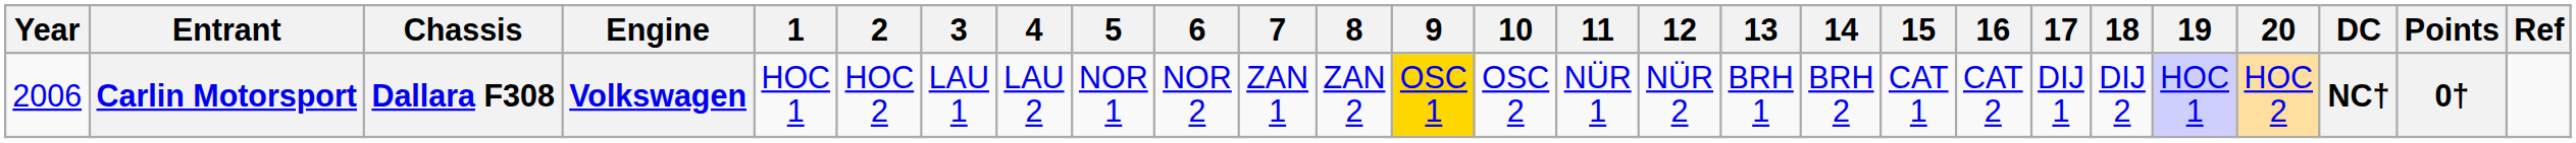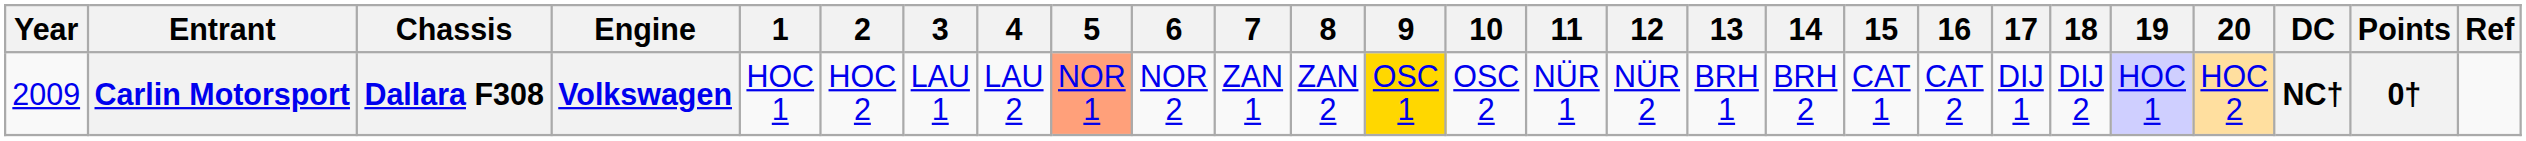 <table class="wikitable" style="text-align:center; font-size:85%">
 <tr>
 <th>Year</th>
 <th>Entrant</th>
 <th>Chassis</th>
 <th>Engine</th>
 <th>1</th>
 <th>2</th>
 <th>3</th>
 <th>4</th>
 <th>5</th>
 <th>6</th>
 <th>7</th>
 <th>8</th>
 <th>9</th>
 <th>10</th>
 <th>11</th>
 <th>12</th>
 <th>13</th>
 <th>14</th>
 <th>15</th>
 <th>16</th>
 <th>17</th>
 <th>18</th>
 <th>19</th>
 <th>20</th>
 <th>DC</th>
 <th>Points</th>
 <th>Ref</th>
 </tr>
 <tr>
-<td><a href='#'>2006</a></td>
+<td><a href='#'>2009</a></td>
 <th nowrap><a href='#'>Carlin Motorsport</a></th>
 <th nowrap><a href='#'>Dallara</a> F308</th>
 <th><a href='#'>Volkswagen</a></th>
 <td><a href='#'>HOC<br>1</a></td>
 <td><a href='#'>HOC<br>2</a></td>
 <td><a href='#'>LAU<br>1</a></td>
 <td><a href='#'>LAU<br>2</a></td>
-<td><a href='#'>NOR<br>1</a></td>
+<td style="background: lightsalmon;"><a href='#'>NOR<br>1</a></td>
 <td><a href='#'>NOR<br>2</a></td>
 <td><a href='#'>ZAN<br>1</a></td>
 <td><a href='#'>ZAN<br>2</a></td>
 <td style="background: gold;"><a href='#'>OSC<br>1</a></td>
 <td><a href='#'>OSC<br>2</a></td>
 <td><a href='#'>NÜR<br>1</a></td>
 <td><a href='#'>NÜR<br>2</a></td>
 <td><a href='#'>BRH<br>1</a></td>
 <td><a href='#'>BRH<br>2</a></td>
 <td><a href='#'>CAT<br>1</a></td>
 <td><a href='#'>CAT<br>2</a></td>
 <td><a href='#'>DIJ<br>1</a></td>
 <td><a href='#'>DIJ<br>2</a></td>
 <td style="background:#CFCFFF;"><a href='#'>HOC<br>1</a><br></td>
 <td style="background:#FFDF9F;"><a href='#'>HOC<br>2</a><br></td>
 <th>NC†</th>
 <th>0†</th>
 <td></td>
 </tr>
 </table>
